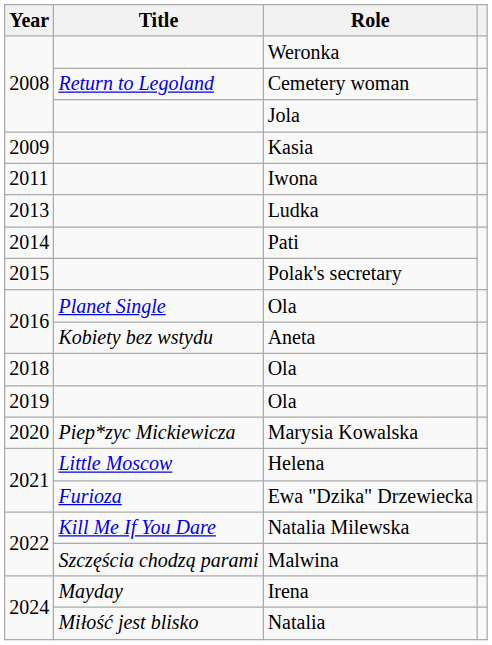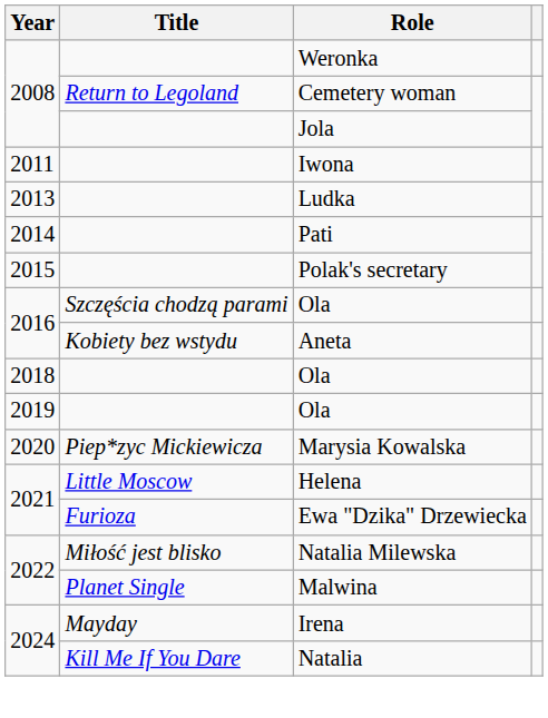 <table class="wikitable sortable">
 <tr>
 <th>Year</th>
 <th>Title</th>
 <th>Role</th>
 <th class="unsortable"></th>
 </tr>
 <tr>
 <td rowspan="3">2008</td>
 <td><em></em></td>
 <td>Weronka</td>
 <td></td>
 </tr>
 <tr>
 <td><em><a href='#'>Return to Legoland</a></em></td>
 <td>Cemetery woman</td>
 <td rowspan="2"></td>
 </tr>
 <tr>
 <td><em></em></td>
 <td>Jola</td>
-</tr>
-<tr>
-<td>2009</td>
-<td><em></em></td>
-<td>Kasia</td>
-<td></td>
 </tr>
 <tr>
 <td>2011</td>
 <td><em></em></td>
 <td>Iwona</td>
 <td></td>
 </tr>
 <tr>
 <td>2013</td>
 <td><em></em></td>
 <td>Ludka</td>
 <td></td>
 </tr>
 <tr>
 <td>2014</td>
 <td><em></em></td>
 <td>Pati</td>
 <td rowspan="2"></td>
 </tr>
 <tr>
 <td>2015</td>
 <td><em></em></td>
 <td>Polak's secretary</td>
 </tr>
 <tr>
 <td rowspan="2">2016</td>
-<td><em><a href='#'>Planet Single</a></em></td>
+<td><em>Szczęścia chodzą parami</em></td>
 <td>Ola</td>
 <td></td>
 </tr>
 <tr>
 <td><em>Kobiety bez wstydu</em></td>
 <td>Aneta</td>
 <td></td>
 </tr>
 <tr>
 <td>2018</td>
 <td><em></em></td>
 <td>Ola</td>
 <td></td>
 </tr>
 <tr>
 <td>2019</td>
 <td><em></em></td>
 <td>Ola</td>
 <td></td>
 </tr>
 <tr>
 <td>2020</td>
 <td><em>Piep*zyc Mickiewicza</em></td>
 <td>Marysia Kowalska</td>
 <td></td>
 </tr>
 <tr>
 <td rowspan="2">2021</td>
 <td><em><a href='#'>Little Moscow</a></em></td>
 <td>Helena</td>
 <td></td>
 </tr>
 <tr>
 <td><em><a href='#'>Furioza</a></em></td>
 <td>Ewa "Dzika" Drzewiecka</td>
 <td></td>
 </tr>
 <tr>
 <td rowspan="2">2022</td>
-<td><em><a href='#'>Kill Me If You Dare</a></em></td>
+<td><em>Miłość jest blisko</em></td>
 <td>Natalia Milewska</td>
 <td></td>
 </tr>
 <tr>
-<td><em>Szczęścia chodzą parami</em></td>
+<td><em><a href='#'>Planet Single</a></em></td>
 <td>Malwina</td>
 <td></td>
 </tr>
 <tr>
 <td rowspan="2">2024</td>
 <td><em>Mayday</em></td>
 <td>Irena</td>
 <td></td>
 </tr>
 <tr>
-<td><em>Miłość jest blisko</em></td>
+<td><em><a href='#'>Kill Me If You Dare</a></em></td>
 <td>Natalia</td>
 <td></td>
 </tr>
 </table>
